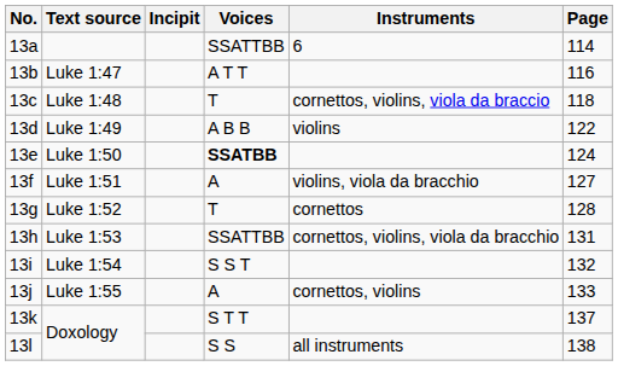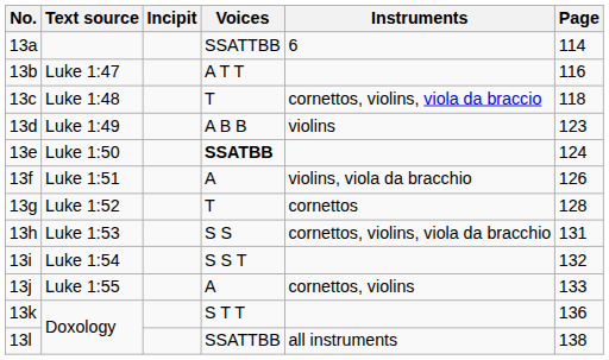 <table class="wikitable plainrowheaders">
 <tr>
 <th scope="col">No.</th>
 <th scope="col">Text source</th>
 <th scope="col">Incipit</th>
 <th scope="col">Voices</th>
 <th scope="col">Instruments</th>
 <th scope="col">Page</th>
 </tr>
 <tr>
 <td>13a</td>
 <td></td>
 <td></td>
 <td>SSATTBB</td>
 <td>6</td>
 <td>114</td>
 </tr>
 <tr>
 <td>13b</td>
 <td>Luke 1:47</td>
 <td></td>
 <td>A T T</td>
 <td></td>
 <td>116</td>
 </tr>
 <tr>
 <td>13c</td>
 <td>Luke 1:48</td>
 <td></td>
 <td>T</td>
 <td>cornettos, violins, <a href='#'>viola da braccio</a></td>
 <td>118</td>
 </tr>
 <tr>
 <td>13d</td>
 <td>Luke 1:49</td>
 <td></td>
 <td>A B B</td>
 <td>violins</td>
-<td>122</td>
+<td>123</td>
 </tr>
 <tr>
 <td>13e</td>
 <td>Luke 1:50</td>
 <td></td>
 <td><strong>SSATBB</strong></td>
 <td></td>
 <td>124</td>
 </tr>
 <tr>
 <td>13f</td>
 <td>Luke 1:51</td>
 <td></td>
 <td>A</td>
 <td>violins, viola da bracchio</td>
-<td>127</td>
+<td>126</td>
 </tr>
 <tr>
 <td>13g</td>
 <td>Luke 1:52</td>
 <td></td>
 <td>T</td>
 <td>cornettos</td>
 <td>128</td>
 </tr>
 <tr>
 <td>13h</td>
 <td>Luke 1:53</td>
 <td></td>
-<td>SSATTBB</td>
+<td>S S</td>
 <td>cornettos, violins, viola da bracchio</td>
 <td>131</td>
 </tr>
 <tr>
 <td>13i</td>
 <td>Luke 1:54</td>
 <td></td>
 <td>S S T</td>
 <td></td>
 <td>132</td>
 </tr>
 <tr>
 <td>13j</td>
 <td>Luke 1:55</td>
 <td></td>
 <td>A</td>
 <td>cornettos, violins</td>
 <td>133</td>
 </tr>
 <tr>
 <td>13k</td>
 <td rowspan="2">Doxology</td>
 <td></td>
 <td>S T T</td>
 <td></td>
-<td>137</td>
+<td>136</td>
 </tr>
 <tr>
 <td>13l</td>
 <td></td>
-<td>S S</td>
+<td>SSATTBB</td>
 <td>all instruments</td>
 <td>138</td>
 </tr>
 </table>
